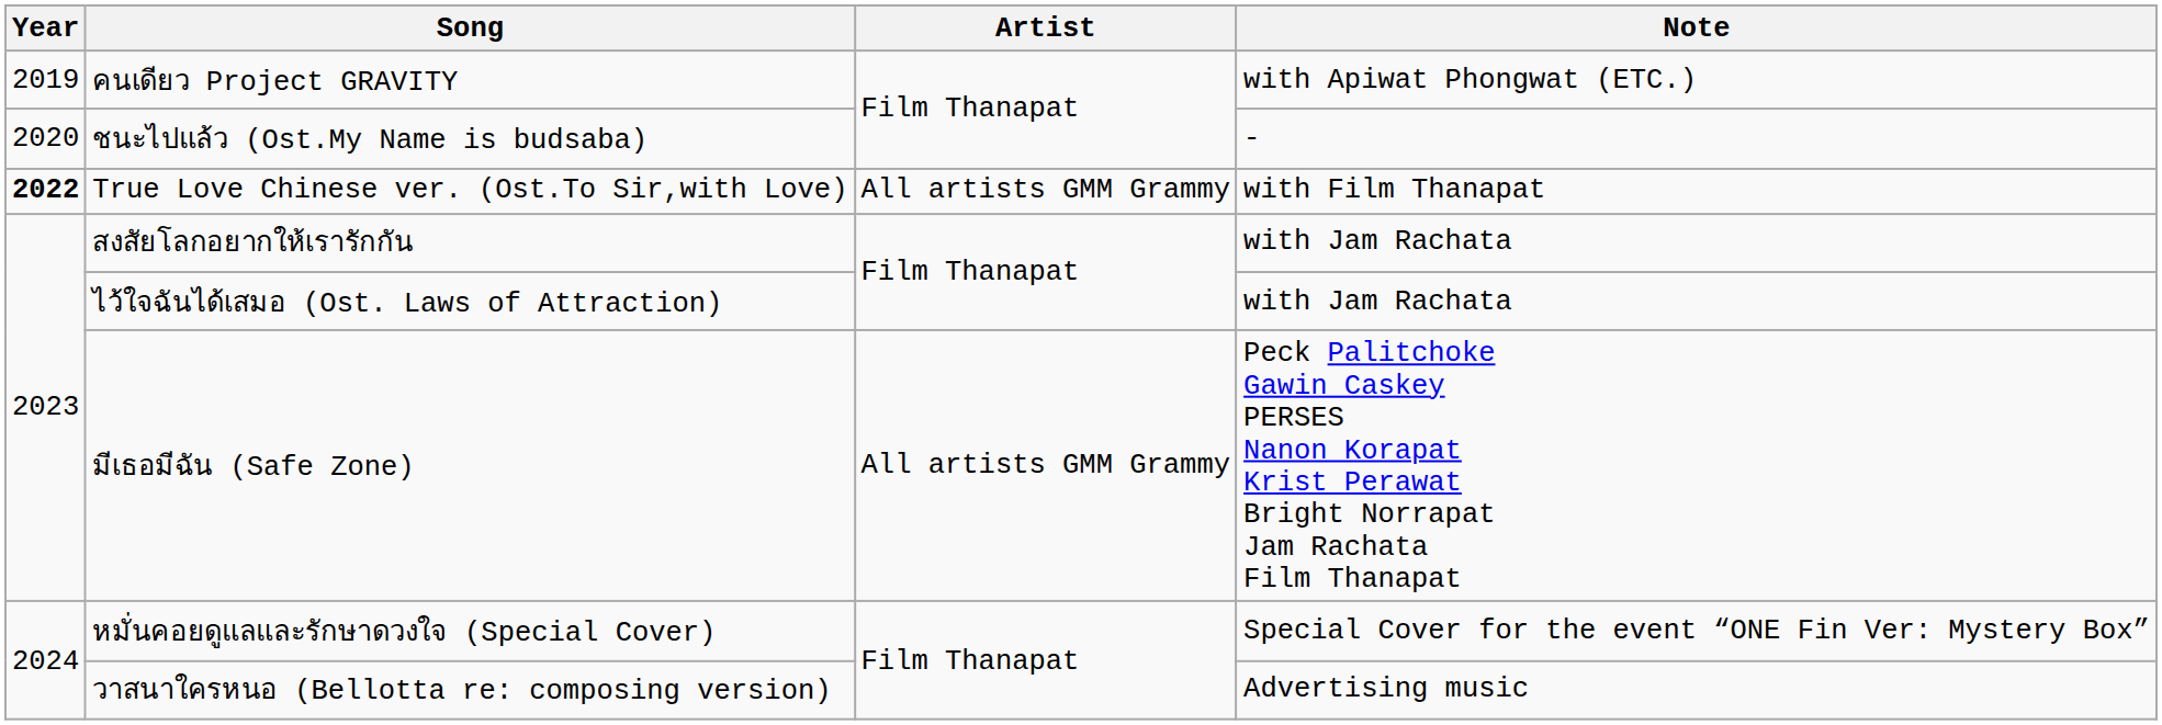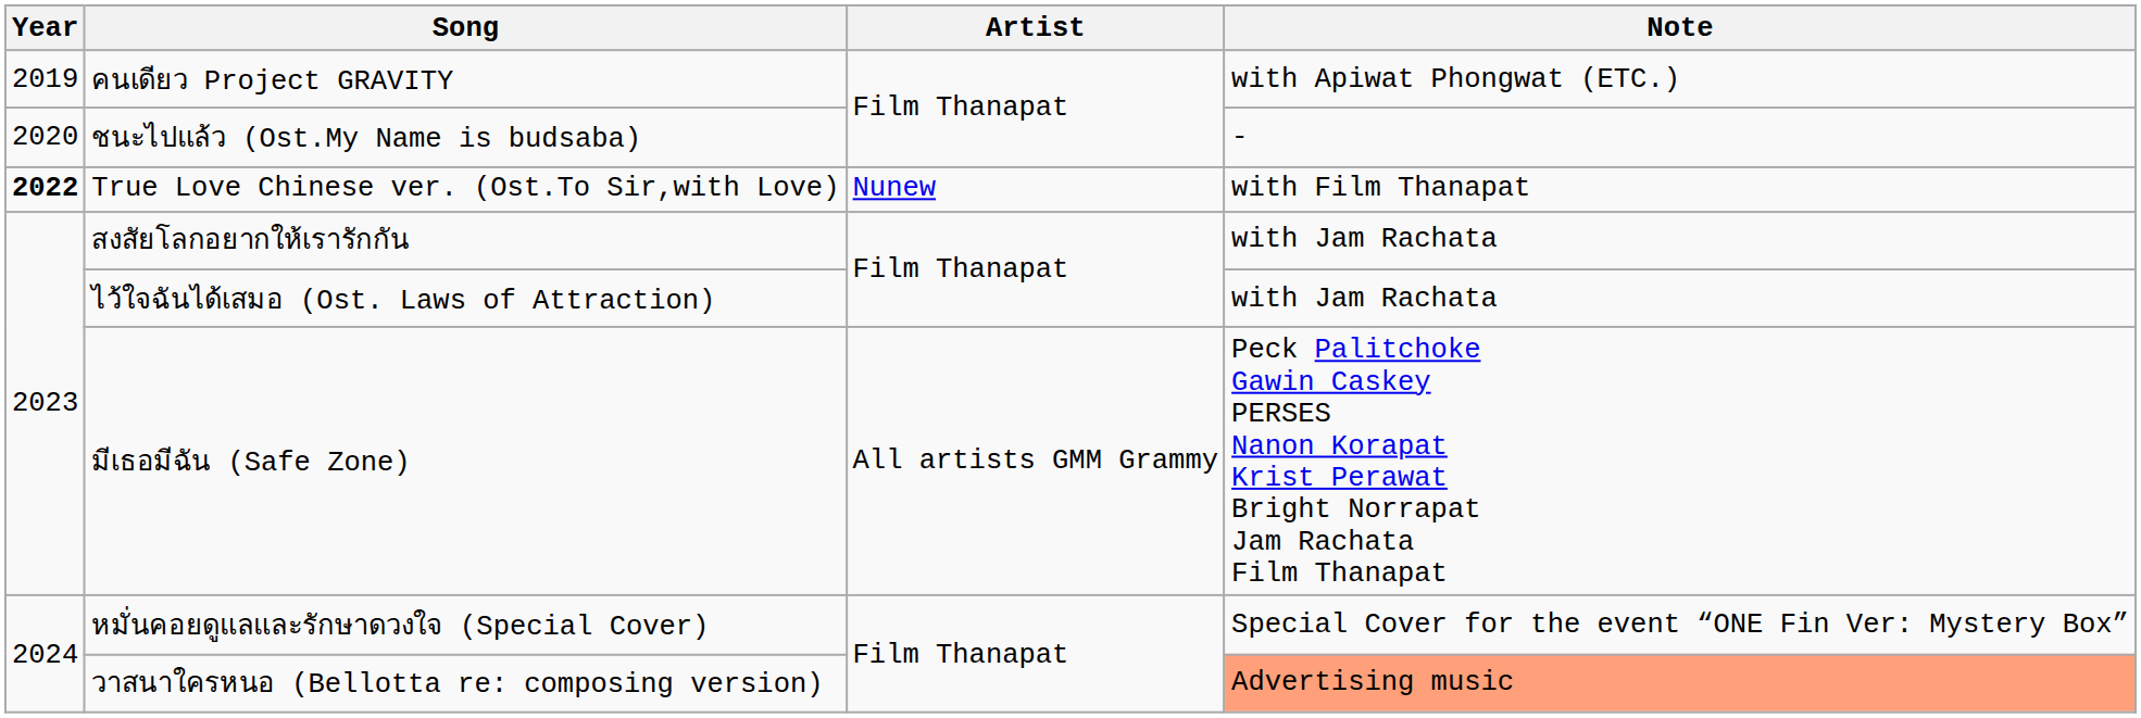 <table class="wikitable sortable">
 <tr>
 <th>Year</th>
 <th>Song</th>
 <th>Artist</th>
 <th>Note</th>
 </tr>
 <tr>
 <td>2019</td>
 <td>คนเดียว Project GRAVITY</td>
 <td rowspan="2">Film Thanapat</td>
 <td>with Apiwat Phongwat (ETC.)</td>
 </tr>
 <tr>
 <td>2020</td>
 <td>ชนะไปแล้ว (Ost.My Name is budsaba)</td>
 <td>-</td>
 </tr>
 <tr>
 <td><strong>2022</strong></td>
 <td>True Love Chinese ver. (Ost.To Sir,with Love)</td>
-<td>All artists GMM Grammy</td>
+<td><a href='#'>Nunew</a></td>
 <td>with Film Thanapat</td>
 </tr>
 <tr>
 <td rowspan="3">2023</td>
 <td>สงสัยโลกอยากให้เรารักกัน</td>
 <td rowspan="2">Film Thanapat</td>
 <td>with Jam Rachata</td>
 </tr>
 <tr>
 <td>ไว้ใจฉันได้เสมอ (Ost. Laws of Attraction)</td>
 <td>with Jam Rachata</td>
 </tr>
 <tr>
 <td>มีเธอมีฉัน (Safe Zone)</td>
 <td>All artists GMM Grammy</td>
 <td>Peck <a href='#'>Palitchoke</a><br><a href='#'>Gawin Caskey</a><br>PERSES<br><a href='#'>Nanon Korapat</a><br><a href='#'>Krist Perawat</a><br>Bright Norrapat<br>Jam Rachata<br>Film Thanapat</td>
 </tr>
 <tr>
 <td rowspan="2">2024</td>
 <td>หมั่นคอยดูแลและรักษาดวงใจ (Special Cover)</td>
 <td rowspan="2">Film Thanapat</td>
 <td>Special Cover for the event “ONE Fin Ver: Mystery Box”</td>
 </tr>
 <tr>
 <td>วาสนาใครหนอ (Bellotta re: composing version)</td>
-<td>Advertising music</td>
+<td style="background: lightsalmon;">Advertising music</td>
 </tr>
 </table>
